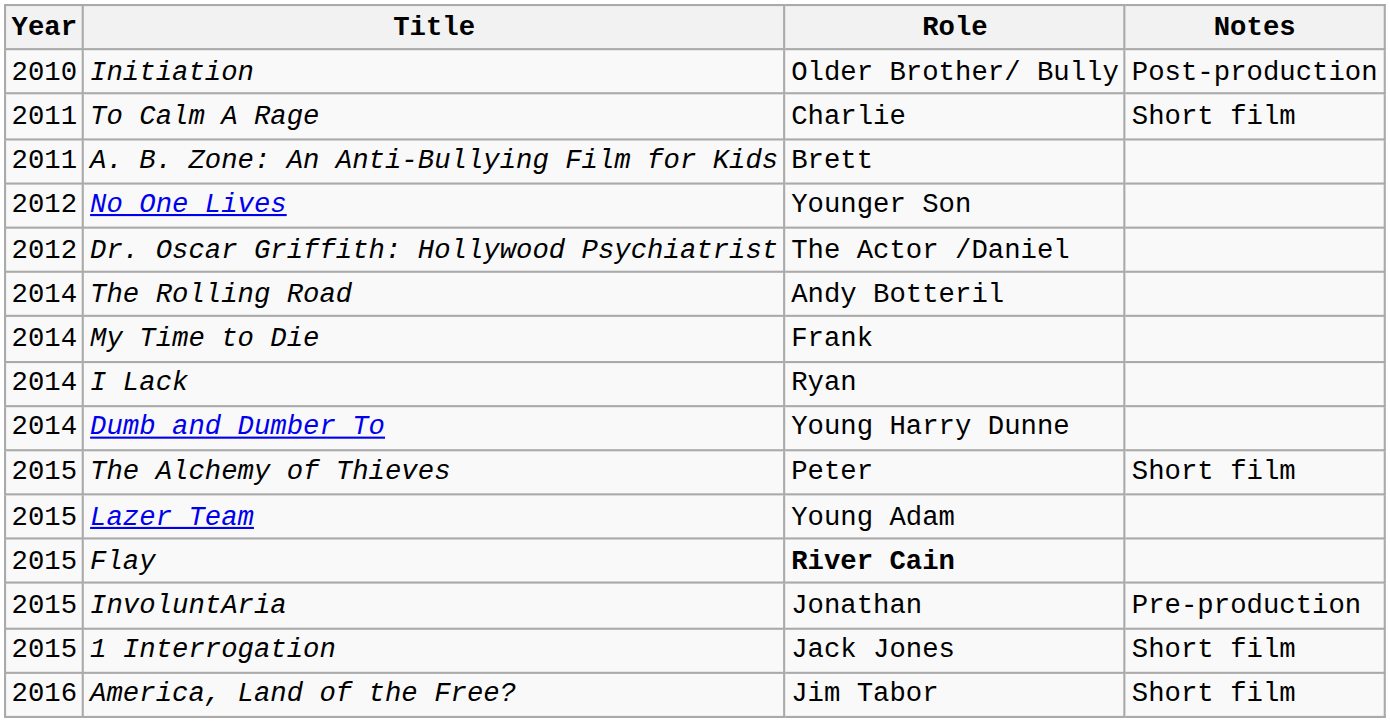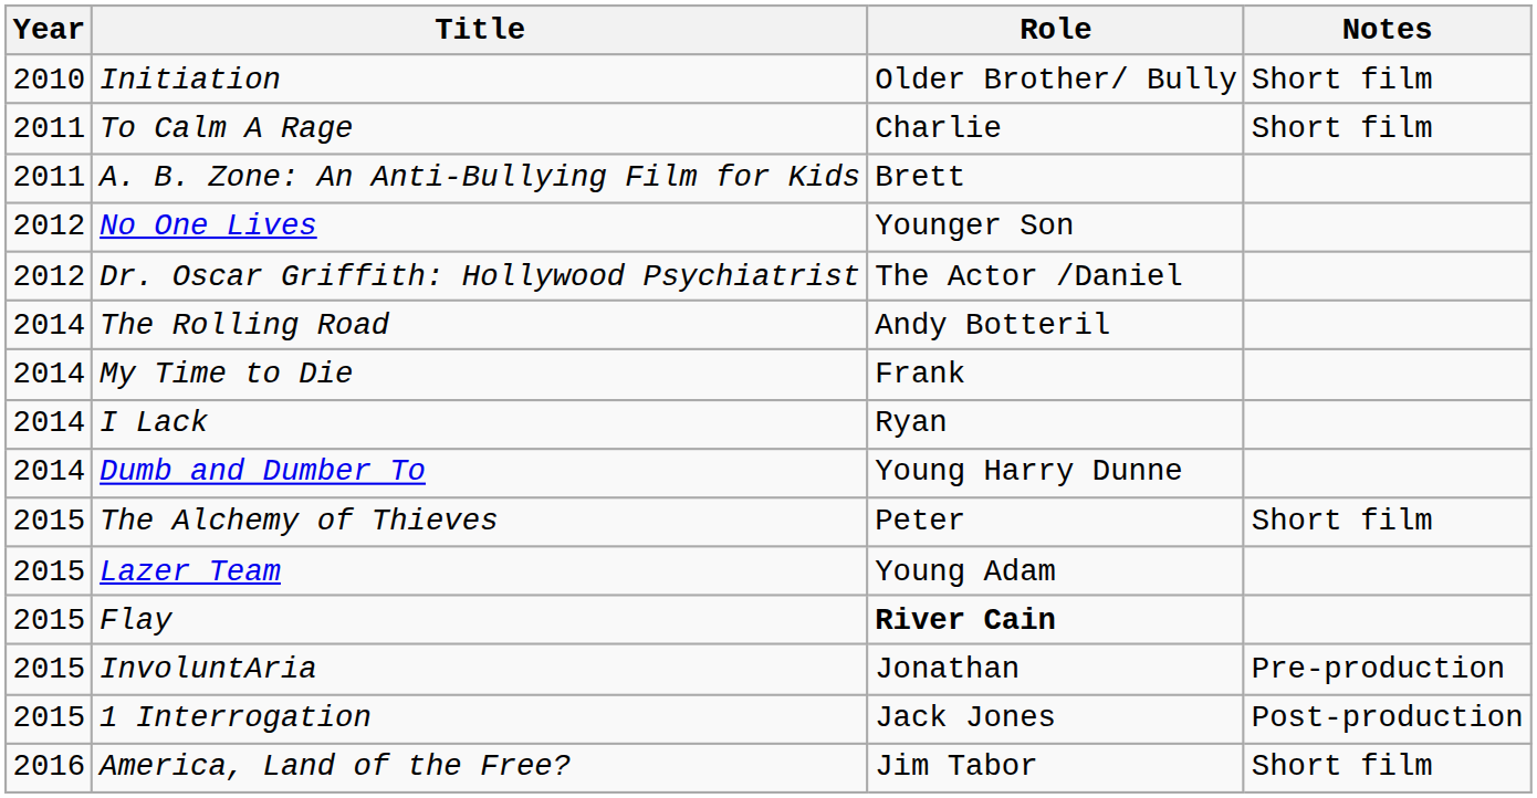 <table class="wikitable sortable">
 <tr>
 <th>Year</th>
 <th>Title</th>
 <th>Role</th>
 <th>Notes</th>
 </tr>
 <tr>
 <td>2010</td>
 <td><em>Initiation</em></td>
 <td>Older Brother/ Bully</td>
-<td>Post-production</td>
+<td>Short film</td>
 </tr>
 <tr>
 <td>2011</td>
 <td><em>To Calm A Rage</em></td>
 <td>Charlie</td>
 <td>Short film</td>
 </tr>
 <tr>
 <td>2011</td>
 <td><em>A. B. Zone: An Anti-Bullying Film for Kids</em></td>
 <td>Brett</td>
 <td></td>
 </tr>
 <tr>
 <td>2012</td>
 <td><em><a href='#'>No One Lives</a></em></td>
 <td>Younger Son</td>
 <td></td>
 </tr>
 <tr>
 <td>2012</td>
 <td><em>Dr. Oscar Griffith: Hollywood Psychiatrist</em></td>
 <td>The Actor /Daniel</td>
 <td></td>
 </tr>
 <tr>
 <td>2014</td>
 <td><em>The Rolling Road</em></td>
 <td>Andy Botteril</td>
 <td></td>
 </tr>
 <tr>
 <td>2014</td>
 <td><em>My Time to Die</em></td>
 <td>Frank</td>
 <td></td>
 </tr>
 <tr>
 <td>2014</td>
 <td><em>I Lack</em></td>
 <td>Ryan</td>
 <td></td>
 </tr>
 <tr>
 <td>2014</td>
 <td><em><a href='#'>Dumb and Dumber To</a></em></td>
 <td>Young Harry Dunne</td>
 <td></td>
 </tr>
 <tr>
 <td>2015</td>
 <td><em>The Alchemy of Thieves </em></td>
 <td>Peter</td>
 <td>Short film</td>
 </tr>
 <tr>
 <td>2015</td>
 <td><em><a href='#'>Lazer Team</a></em></td>
 <td>Young Adam</td>
 <td></td>
 </tr>
 <tr>
 <td>2015</td>
 <td><em>Flay</em></td>
 <td><strong>River Cain</strong></td>
 <td></td>
 </tr>
 <tr>
 <td>2015</td>
 <td><em>InvoluntAria</em></td>
 <td>Jonathan</td>
 <td>Pre-production</td>
 </tr>
 <tr>
 <td>2015</td>
 <td><em>1 Interrogation</em></td>
 <td>Jack Jones</td>
-<td>Short film</td>
+<td>Post-production</td>
 </tr>
 <tr>
 <td>2016</td>
 <td><em>America, Land of the Free?</em></td>
 <td>Jim Tabor</td>
 <td>Short film</td>
 </tr>
 </table>
